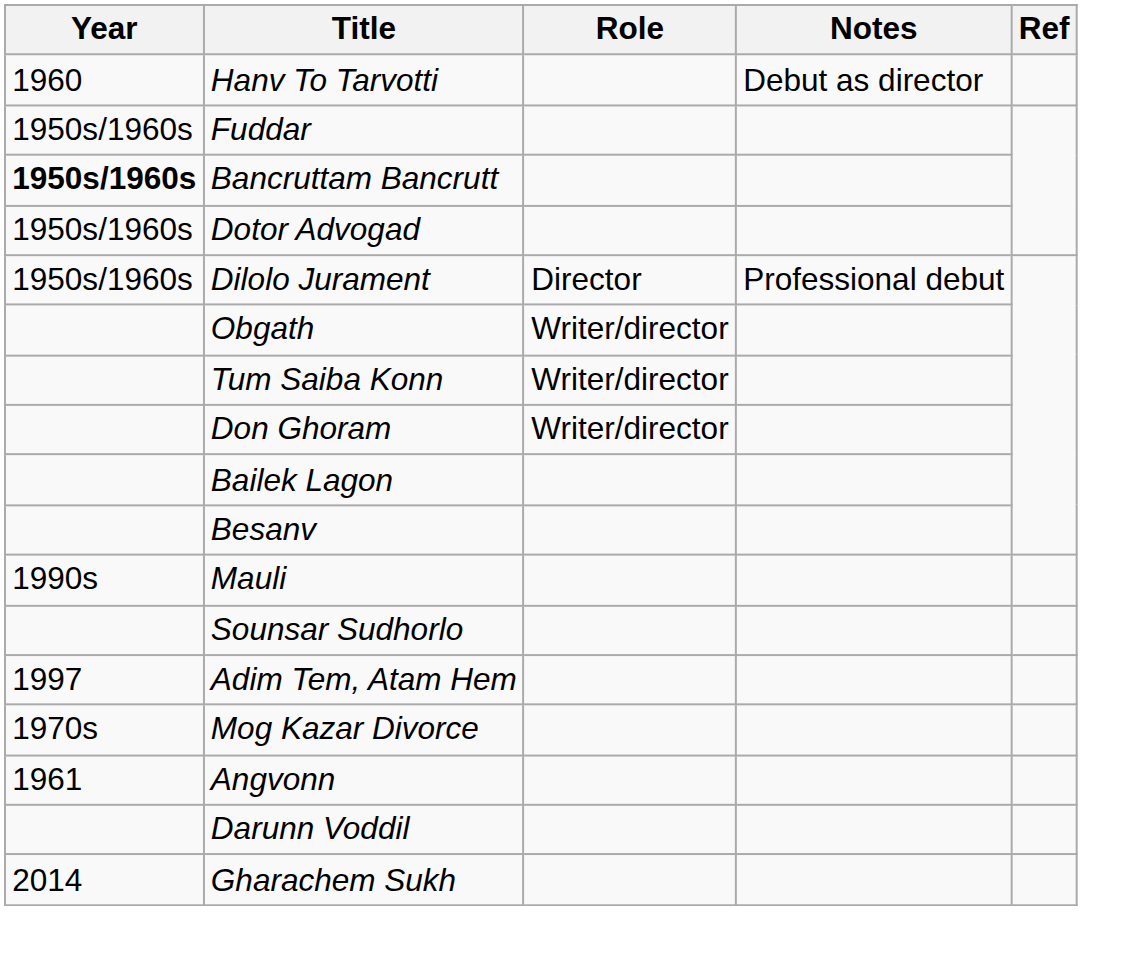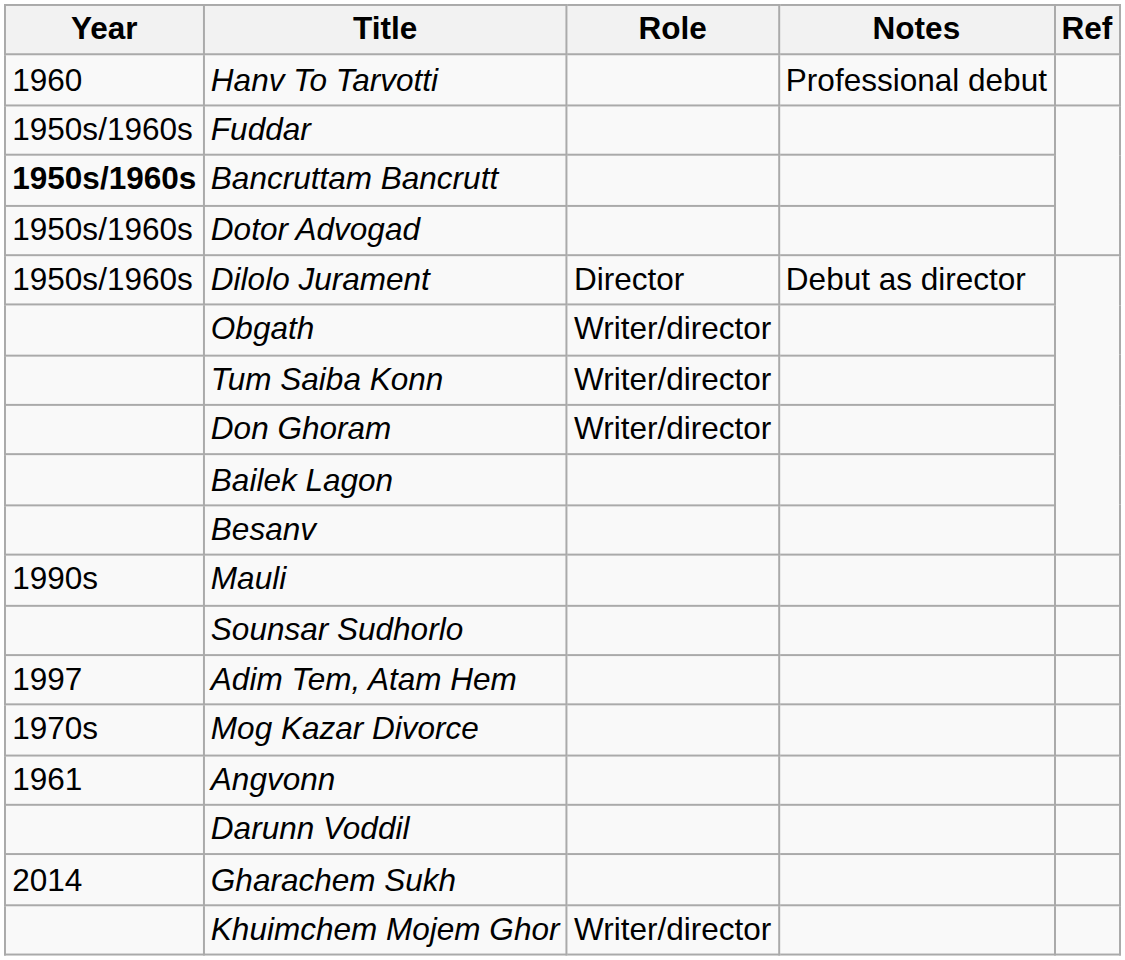 <table class="wikitable sortable">
 <tr>
 <th>Year</th>
 <th>Title</th>
 <th>Role</th>
 <th>Notes</th>
 <th>Ref</th>
 </tr>
 <tr>
 <td>1960</td>
 <td><em>Hanv To Tarvotti</em></td>
 <td></td>
-<td>Debut as director</td>
+<td>Professional debut</td>
 <td></td>
 </tr>
 <tr>
 <td>1950s/1960s</td>
 <td><em>Fuddar</em></td>
 <td></td>
 <td></td>
 <td rowspan="3"></td>
 </tr>
 <tr>
 <td><strong>1950s/1960s</strong></td>
 <td><em>Bancruttam Bancrutt</em></td>
 <td></td>
 <td></td>
 </tr>
 <tr>
 <td>1950s/1960s</td>
 <td><em>Dotor Advogad</em></td>
 <td></td>
 <td></td>
 </tr>
 <tr>
 <td>1950s/1960s</td>
 <td><em>Dilolo Jurament</em></td>
 <td>Director</td>
-<td>Professional debut</td>
+<td>Debut as director</td>
 <td rowspan="6"></td>
 </tr>
 <tr>
 <td></td>
 <td><em>Obgath</em></td>
 <td>Writer/director</td>
 <td></td>
 </tr>
 <tr>
 <td></td>
 <td><em>Tum Saiba Konn</em></td>
 <td>Writer/director</td>
 <td></td>
 </tr>
 <tr>
 <td></td>
 <td><em>Don Ghoram</em></td>
 <td>Writer/director</td>
 <td></td>
 </tr>
 <tr>
 <td></td>
 <td><em>Bailek Lagon</em></td>
 <td></td>
 <td></td>
 </tr>
 <tr>
 <td></td>
 <td><em>Besanv</em></td>
 <td></td>
 <td></td>
 </tr>
 <tr>
 <td>1990s</td>
 <td><em>Mauli</em></td>
 <td></td>
 <td></td>
 <td></td>
 </tr>
 <tr>
 <td></td>
 <td><em>Sounsar Sudhorlo</em></td>
 <td></td>
 <td></td>
 <td></td>
 </tr>
 <tr>
 <td>1997</td>
 <td><em>Adim Tem, Atam Hem</em></td>
 <td></td>
 <td></td>
 <td></td>
 </tr>
 <tr>
 <td>1970s</td>
 <td><em>Mog Kazar Divorce</em></td>
 <td></td>
 <td></td>
 <td></td>
 </tr>
 <tr>
 <td>1961</td>
 <td><em>Angvonn</em></td>
 <td></td>
 <td></td>
 <td></td>
 </tr>
 <tr>
 <td></td>
 <td><em>Darunn Voddil</em></td>
 <td></td>
 <td></td>
 <td></td>
 </tr>
 <tr>
 <td>2014</td>
 <td><em>Gharachem Sukh</em></td>
 <td></td>
 <td></td>
 <td></td>
 </tr>
+<tr>
+<td></td>
+<td><em>Khuimchem Mojem Ghor</em></td>
+<td>Writer/director</td>
+<td></td>
+<td></td>
+</tr>
 </table>
